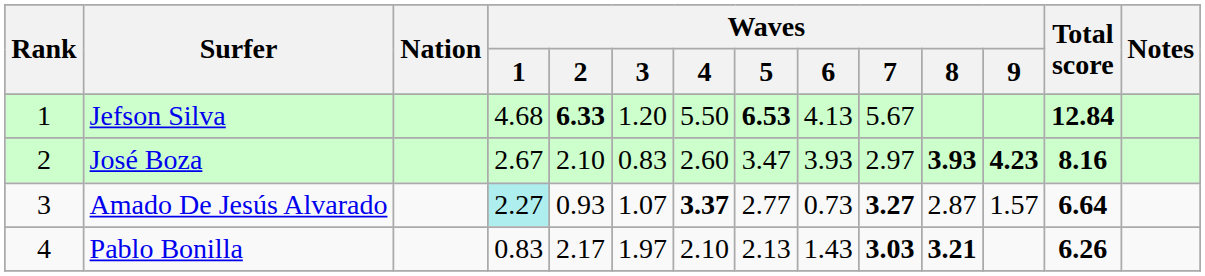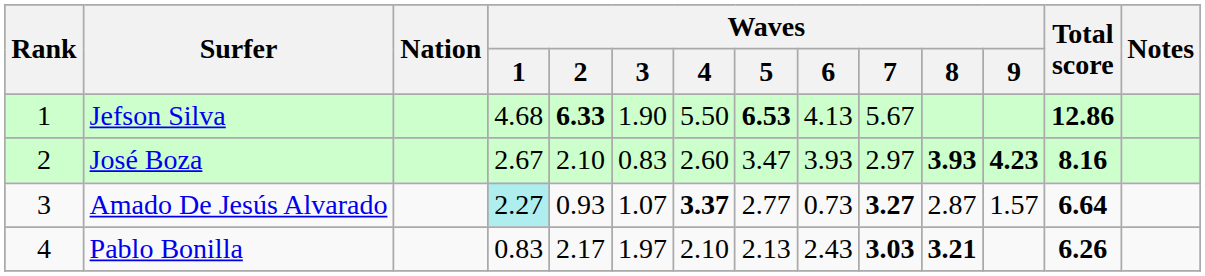 <table class="wikitable sortable" style="text-align:center">
 <tr>
 <th rowspan=2>Rank</th>
 <th rowspan=2>Surfer</th>
 <th rowspan=2>Nation</th>
 <th colspan=9>Waves</th>
 <th rowspan=2>Total<br>score</th>
 <th rowspan=2>Notes</th>
 </tr>
 <tr>
 <th>1</th>
 <th>2</th>
 <th>3</th>
 <th>4</th>
 <th>5</th>
 <th>6</th>
 <th>7</th>
 <th>8</th>
 <th>9</th>
 </tr>
 <tr bgcolor=ccffcc>
 <td>1</td>
 <td align=left><a href='#'>Jefson Silva</a></td>
 <td align=left></td>
 <td>4.68</td>
 <td><strong>6.33</strong></td>
-<td>1.20</td>
+<td>1.90</td>
 <td>5.50</td>
 <td><strong>6.53</strong></td>
 <td>4.13</td>
 <td>5.67</td>
 <td></td>
 <td></td>
-<td><strong>12.84</strong></td>
+<td><strong>12.86</strong></td>
 <td></td>
 </tr>
 <tr bgcolor=ccffcc>
 <td>2</td>
 <td align=left><a href='#'>José Boza</a></td>
 <td align=left></td>
 <td>2.67</td>
 <td>2.10</td>
 <td>0.83</td>
 <td>2.60</td>
 <td>3.47</td>
 <td>3.93</td>
 <td>2.97</td>
 <td><strong>3.93</strong></td>
 <td><strong>4.23</strong></td>
 <td><strong>8.16</strong></td>
 <td></td>
 </tr>
 <tr>
 <td>3</td>
 <td align=left><a href='#'>Amado De Jesús Alvarado</a></td>
 <td align=left></td>
 <td style="background: paleturquoise;">2.27</td>
 <td>0.93</td>
 <td>1.07</td>
 <td><strong>3.37</strong></td>
 <td>2.77</td>
 <td>0.73</td>
 <td><strong>3.27</strong></td>
 <td>2.87</td>
 <td>1.57</td>
 <td><strong>6.64</strong></td>
 <td></td>
 </tr>
 <tr>
 <td>4</td>
 <td align=left><a href='#'>Pablo Bonilla</a></td>
 <td align=left></td>
 <td>0.83</td>
 <td>2.17</td>
 <td>1.97</td>
 <td>2.10</td>
 <td>2.13</td>
-<td>1.43</td>
+<td>2.43</td>
 <td><strong>3.03</strong></td>
 <td><strong>3.21</strong></td>
 <td></td>
 <td><strong>6.26</strong></td>
 <td></td>
 </tr>
 </table>
